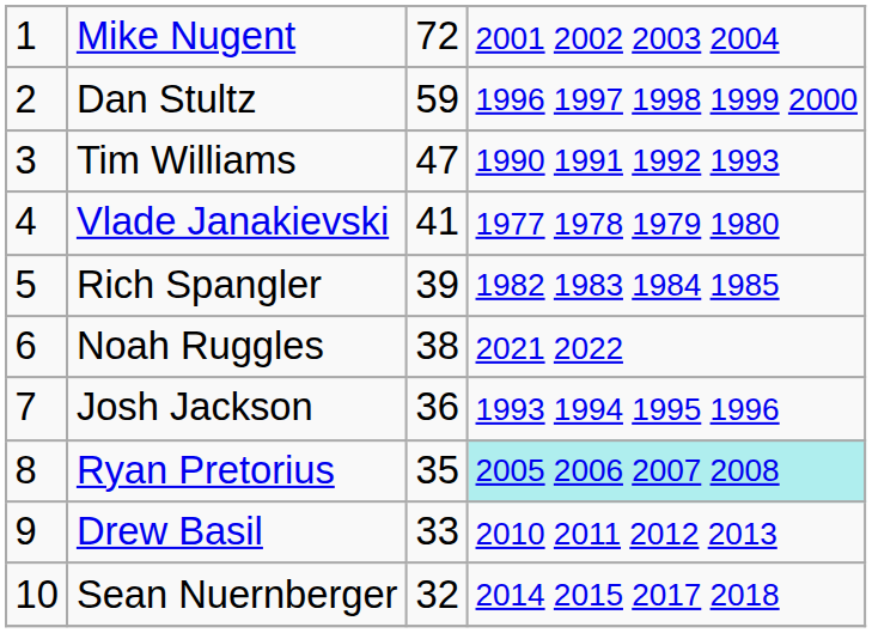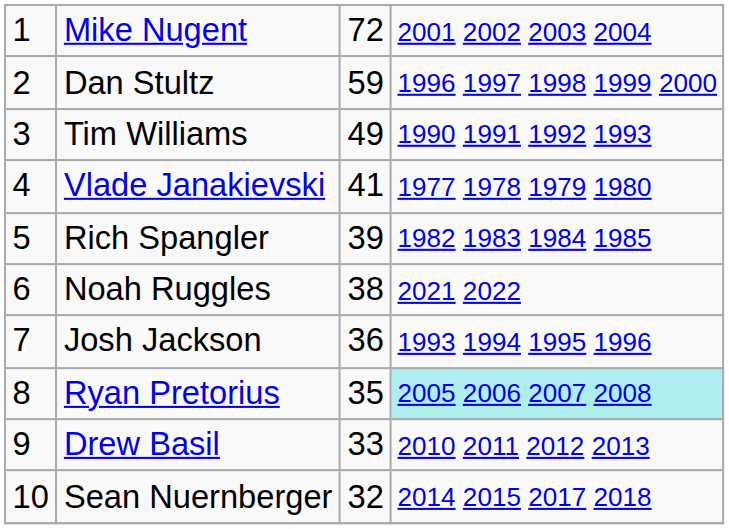 <table class="wikitable">
 <tr>
 </tr>
 <tr>
 <td>1</td>
 <td><a href='#'>Mike Nugent</a></td>
 <td>72</td>
 <td style="font-size:80%;"><a href='#'>2001</a> <a href='#'>2002</a> <a href='#'>2003</a> <a href='#'>2004</a></td>
 </tr>
 <tr>
 <td>2</td>
 <td>Dan Stultz</td>
 <td>59</td>
 <td style="font-size:80%;"><a href='#'>1996</a> <a href='#'>1997</a> <a href='#'>1998</a> <a href='#'>1999</a> <a href='#'>2000</a></td>
 </tr>
 <tr>
 <td>3</td>
 <td>Tim Williams</td>
-<td>47</td>
+<td>49</td>
 <td style="font-size:80%;"><a href='#'>1990</a> <a href='#'>1991</a> <a href='#'>1992</a> <a href='#'>1993</a></td>
 </tr>
 <tr>
 <td>4</td>
 <td><a href='#'>Vlade Janakievski</a></td>
 <td>41</td>
 <td style="font-size:80%;"><a href='#'>1977</a> <a href='#'>1978</a> <a href='#'>1979</a> <a href='#'>1980</a></td>
 </tr>
 <tr>
 <td>5</td>
 <td>Rich Spangler</td>
 <td>39</td>
 <td style="font-size:80%;"><a href='#'>1982</a> <a href='#'>1983</a> <a href='#'>1984</a> <a href='#'>1985</a></td>
 </tr>
 <tr>
 <td>6</td>
 <td>Noah Ruggles</td>
 <td>38</td>
 <td style="font-size:80%;"><a href='#'>2021</a> <a href='#'>2022</a></td>
 </tr>
 <tr>
 <td>7</td>
 <td>Josh Jackson</td>
 <td>36</td>
 <td style="font-size:80%;"><a href='#'>1993</a> <a href='#'>1994</a> <a href='#'>1995</a> <a href='#'>1996</a></td>
 </tr>
 <tr>
 <td>8</td>
 <td><a href='#'>Ryan Pretorius</a></td>
 <td>35</td>
 <td style="background: paleturquoise; font-size:80%;"><a href='#'>2005</a> <a href='#'>2006</a> <a href='#'>2007</a> <a href='#'>2008</a></td>
 </tr>
 <tr>
 <td>9</td>
 <td><a href='#'>Drew Basil</a></td>
 <td>33</td>
 <td style="font-size:80%;"><a href='#'>2010</a> <a href='#'>2011</a> <a href='#'>2012</a> <a href='#'>2013</a></td>
 </tr>
 <tr>
 <td>10</td>
 <td>Sean Nuernberger</td>
 <td>32</td>
 <td style="font-size:80%;"><a href='#'>2014</a> <a href='#'>2015</a> <a href='#'>2017</a> <a href='#'>2018</a></td>
 </tr>
 <tr>
 </tr>
 </table>
